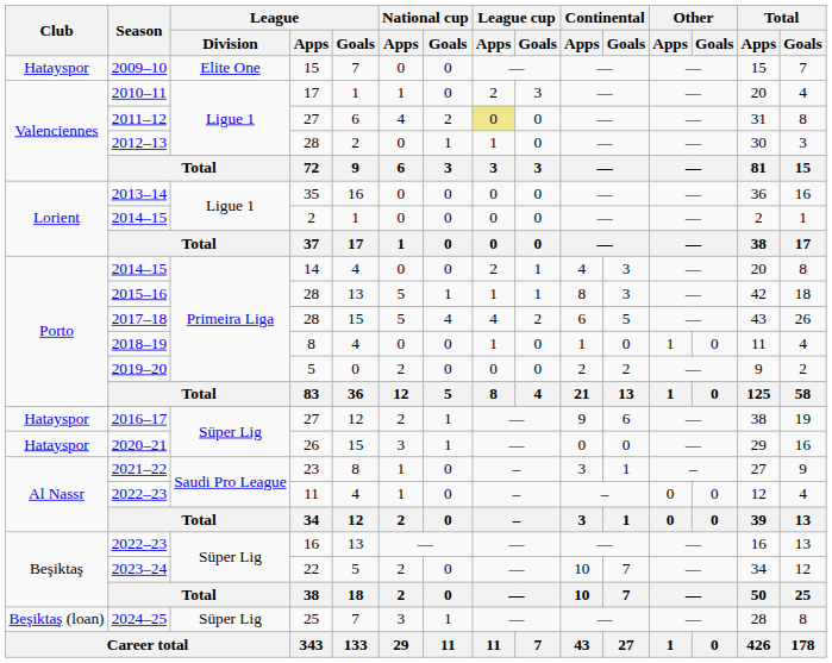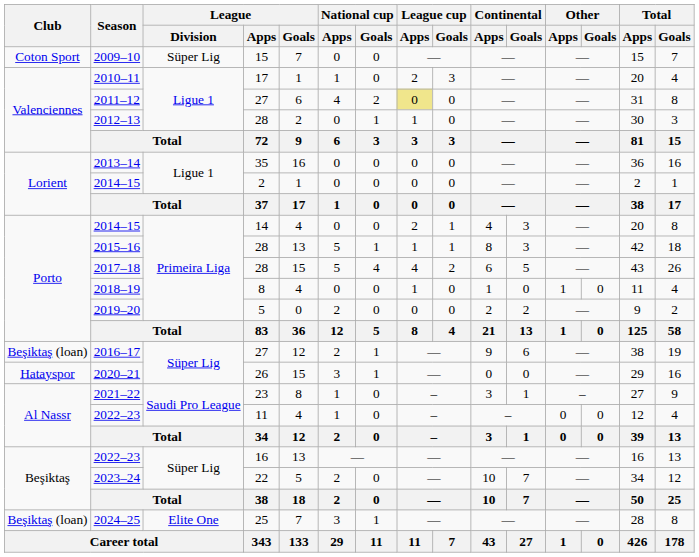 <table class="wikitable" style="text-align:center">
 <tr>
 <th rowspan="2">Club</th>
 <th rowspan="2">Season</th>
 <th colspan="3">League</th>
 <th colspan="2">National cup</th>
 <th colspan="2">League cup</th>
 <th colspan="2">Continental</th>
 <th colspan="2">Other</th>
 <th colspan="2">Total</th>
 </tr>
 <tr>
 <th>Division</th>
 <th>Apps</th>
 <th>Goals</th>
 <th>Apps</th>
 <th>Goals</th>
 <th>Apps</th>
 <th>Goals</th>
 <th>Apps</th>
 <th>Goals</th>
 <th>Apps</th>
 <th>Goals</th>
 <th>Apps</th>
 <th>Goals</th>
 </tr>
 <tr>
-<td><a href='#'>Hatayspor</a></td>
+<td><a href='#'>Coton Sport</a></td>
 <td><a href='#'>2009–10</a></td>
-<td><a href='#'>Elite One</a></td>
+<td>Süper Lig</td>
 <td>15</td>
 <td>7</td>
 <td>0</td>
 <td>0</td>
 <td colspan="2">—</td>
 <td colspan="2">—</td>
 <td colspan="2">—</td>
 <td>15</td>
 <td>7</td>
 </tr>
 <tr>
 <td rowspan="4"><a href='#'>Valenciennes</a></td>
 <td><a href='#'>2010–11</a></td>
 <td rowspan="3"><a href='#'>Ligue 1</a></td>
 <td>17</td>
 <td>1</td>
 <td>1</td>
 <td>0</td>
 <td>2</td>
 <td>3</td>
 <td colspan="2">—</td>
 <td colspan="2">—</td>
 <td>20</td>
 <td>4</td>
 </tr>
 <tr>
 <td><a href='#'>2011–12</a></td>
 <td>27</td>
 <td>6</td>
 <td>4</td>
 <td>2</td>
 <td style="background: khaki;">0</td>
 <td>0</td>
 <td colspan="2">—</td>
 <td colspan="2">—</td>
 <td>31</td>
 <td>8</td>
 </tr>
 <tr>
 <td><a href='#'>2012–13</a></td>
 <td>28</td>
 <td>2</td>
 <td>0</td>
 <td>1</td>
 <td>1</td>
 <td>0</td>
 <td colspan="2">—</td>
 <td colspan="2">—</td>
 <td>30</td>
 <td>3</td>
 </tr>
 <tr>
 <th colspan="2">Total</th>
 <th>72</th>
 <th>9</th>
 <th>6</th>
 <th>3</th>
 <th>3</th>
 <th>3</th>
 <th colspan="2">—</th>
 <th colspan="2">—</th>
 <th>81</th>
 <th>15</th>
 </tr>
 <tr>
 <td rowspan="3"><a href='#'>Lorient</a></td>
 <td><a href='#'>2013–14</a></td>
 <td rowspan="2">Ligue 1</td>
 <td>35</td>
 <td>16</td>
 <td>0</td>
 <td>0</td>
 <td>0</td>
 <td>0</td>
 <td colspan="2">—</td>
 <td colspan="2">—</td>
 <td>36</td>
 <td>16</td>
 </tr>
 <tr>
 <td><a href='#'>2014–15</a></td>
 <td>2</td>
 <td>1</td>
 <td>0</td>
 <td>0</td>
 <td>0</td>
 <td>0</td>
 <td colspan="2">—</td>
 <td colspan="2">—</td>
 <td>2</td>
 <td>1</td>
 </tr>
 <tr>
 <th colspan="2">Total</th>
 <th>37</th>
 <th>17</th>
 <th>1</th>
 <th>0</th>
 <th>0</th>
 <th>0</th>
 <th colspan="2">—</th>
 <th colspan="2">—</th>
 <th>38</th>
 <th>17</th>
 </tr>
 <tr>
 <td rowspan="6"><a href='#'>Porto</a></td>
 <td><a href='#'>2014–15</a></td>
 <td rowspan="5"><a href='#'>Primeira Liga</a></td>
 <td>14</td>
 <td>4</td>
 <td>0</td>
 <td>0</td>
 <td>2</td>
 <td>1</td>
 <td>4</td>
 <td>3</td>
 <td colspan="2">—</td>
 <td>20</td>
 <td>8</td>
 </tr>
 <tr>
 <td><a href='#'>2015–16</a></td>
 <td>28</td>
 <td>13</td>
 <td>5</td>
 <td>1</td>
 <td>1</td>
 <td>1</td>
 <td>8</td>
 <td>3</td>
 <td colspan="2">—</td>
 <td>42</td>
 <td>18</td>
 </tr>
 <tr>
 <td><a href='#'>2017–18</a></td>
 <td>28</td>
 <td>15</td>
 <td>5</td>
 <td>4</td>
 <td>4</td>
 <td>2</td>
 <td>6</td>
 <td>5</td>
 <td colspan="2">—</td>
 <td>43</td>
 <td>26</td>
 </tr>
 <tr>
 <td><a href='#'>2018–19</a></td>
 <td>8</td>
 <td>4</td>
 <td>0</td>
 <td>0</td>
 <td>1</td>
 <td>0</td>
 <td>1</td>
 <td>0</td>
 <td>1</td>
 <td>0</td>
 <td>11</td>
 <td>4</td>
 </tr>
 <tr>
 <td><a href='#'>2019–20</a></td>
 <td>5</td>
 <td>0</td>
 <td>2</td>
 <td>0</td>
 <td>0</td>
 <td>0</td>
 <td>2</td>
 <td>2</td>
 <td colspan="2">—</td>
 <td>9</td>
 <td>2</td>
 </tr>
 <tr>
 <th colspan="2">Total</th>
 <th>83</th>
 <th>36</th>
 <th>12</th>
 <th>5</th>
 <th>8</th>
 <th>4</th>
 <th>21</th>
 <th>13</th>
 <th>1</th>
 <th>0</th>
 <th>125</th>
 <th>58</th>
 </tr>
 <tr>
-<td><a href='#'>Hatayspor</a></td>
+<td><a href='#'>Beşiktaş</a> (loan)</td>
 <td><a href='#'>2016–17</a></td>
 <td rowspan="2"><a href='#'>Süper Lig</a></td>
 <td>27</td>
 <td>12</td>
 <td>2</td>
 <td>1</td>
 <td colspan="2">—</td>
 <td>9</td>
 <td>6</td>
 <td colspan="2">—</td>
 <td>38</td>
 <td>19</td>
 </tr>
 <tr>
 <td><a href='#'>Hatayspor</a></td>
 <td><a href='#'>2020–21</a></td>
 <td>26</td>
 <td>15</td>
 <td>3</td>
 <td>1</td>
 <td colspan="2">—</td>
 <td>0</td>
 <td>0</td>
 <td colspan="2">—</td>
 <td>29</td>
 <td>16</td>
 </tr>
 <tr>
 <td rowspan="3"><a href='#'>Al Nassr</a></td>
 <td><a href='#'>2021–22</a></td>
 <td rowspan="2"><a href='#'>Saudi Pro League</a></td>
 <td>23</td>
 <td>8</td>
 <td>1</td>
 <td>0</td>
 <td colspan="2">–</td>
 <td>3</td>
 <td>1</td>
 <td colspan="2">–</td>
 <td>27</td>
 <td>9</td>
 </tr>
 <tr>
 <td><a href='#'>2022–23</a></td>
 <td>11</td>
 <td>4</td>
 <td>1</td>
 <td>0</td>
 <td colspan="2">–</td>
 <td colspan="2">–</td>
 <td>0</td>
 <td>0</td>
 <td>12</td>
 <td>4</td>
 </tr>
 <tr>
 <th colspan="2">Total</th>
 <th>34</th>
 <th>12</th>
 <th>2</th>
 <th>0</th>
 <th colspan="2">–</th>
 <th>3</th>
 <th>1</th>
 <th>0</th>
 <th>0</th>
 <th>39</th>
 <th>13</th>
 </tr>
 <tr>
 <td rowspan="3">Beşiktaş</td>
 <td><a href='#'>2022–23</a></td>
 <td rowspan="2">Süper Lig</td>
 <td>16</td>
 <td>13</td>
 <td colspan="2">—</td>
 <td colspan="2">—</td>
 <td colspan="2">—</td>
 <td colspan="2">—</td>
 <td>16</td>
 <td>13</td>
 </tr>
 <tr>
 <td><a href='#'>2023–24</a></td>
 <td>22</td>
 <td>5</td>
 <td>2</td>
 <td>0</td>
 <td colspan="2">—</td>
 <td>10</td>
 <td>7</td>
 <td colspan="2">—</td>
 <td>34</td>
 <td>12</td>
 </tr>
 <tr>
 <th colspan="2">Total</th>
 <th>38</th>
 <th>18</th>
 <th>2</th>
 <th>0</th>
 <th colspan="2">—</th>
 <th>10</th>
 <th>7</th>
 <th colspan="2">—</th>
 <th>50</th>
 <th>25</th>
 </tr>
 <tr>
 <td><a href='#'>Beşiktaş</a> (loan)</td>
 <td><a href='#'>2024–25</a></td>
-<td>Süper Lig</td>
+<td><a href='#'>Elite One</a></td>
 <td>25</td>
 <td>7</td>
 <td>3</td>
 <td>1</td>
 <td colspan="2">—</td>
 <td colspan="2">—</td>
 <td colspan="2">—</td>
 <td>28</td>
 <td>8</td>
 </tr>
 <tr>
 <th colspan="3">Career total</th>
 <th>343</th>
 <th>133</th>
 <th>29</th>
 <th>11</th>
 <th>11</th>
 <th>7</th>
 <th>43</th>
 <th>27</th>
 <th>1</th>
 <th>0</th>
 <th>426</th>
 <th>178</th>
 </tr>
 </table>
